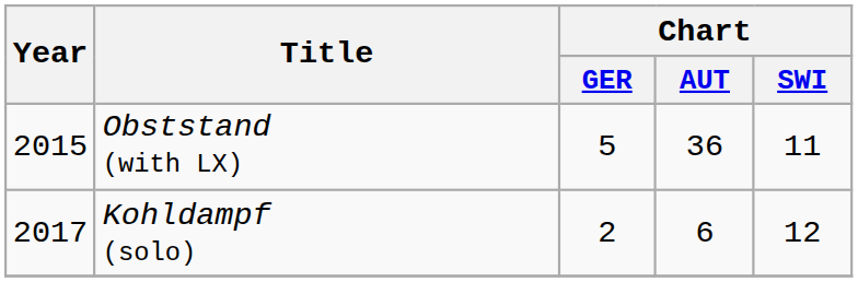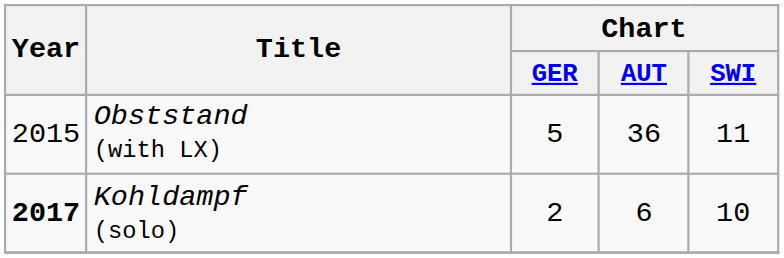 <table class="wikitable">
 <tr>
 <th width="28" rowspan="2">Year</th>
 <th width="187" rowspan="2">Title</th>
 <th colspan="3">Chart</th>
 </tr>
 <tr>
 <th scope="col" style="width:3em;font-size:90%;"><a href='#'>GER</a><br></th>
 <th scope="col" style="width:3em;font-size:90%;"><a href='#'>AUT</a><br></th>
 <th scope="col" style="width:3em;font-size:90%;"><a href='#'>SWI</a><br></th>
 </tr>
 <tr>
 <td>2015</td>
 <td><em>Obststand</em><br><small>(with LX)</small></td>
 <td align="center">5</td>
 <td align="center">36</td>
 <td align="center">11</td>
 </tr>
 <tr>
-<td>2017</td>
+<td><strong>2017</strong></td>
 <td><em>Kohldampf</em><br><small>(solo)</small></td>
 <td align="center">2</td>
 <td align="center">6</td>
-<td align="center">12</td>
+<td align="center">10</td>
 </tr>
 <tr>
 </tr>
 </table>
